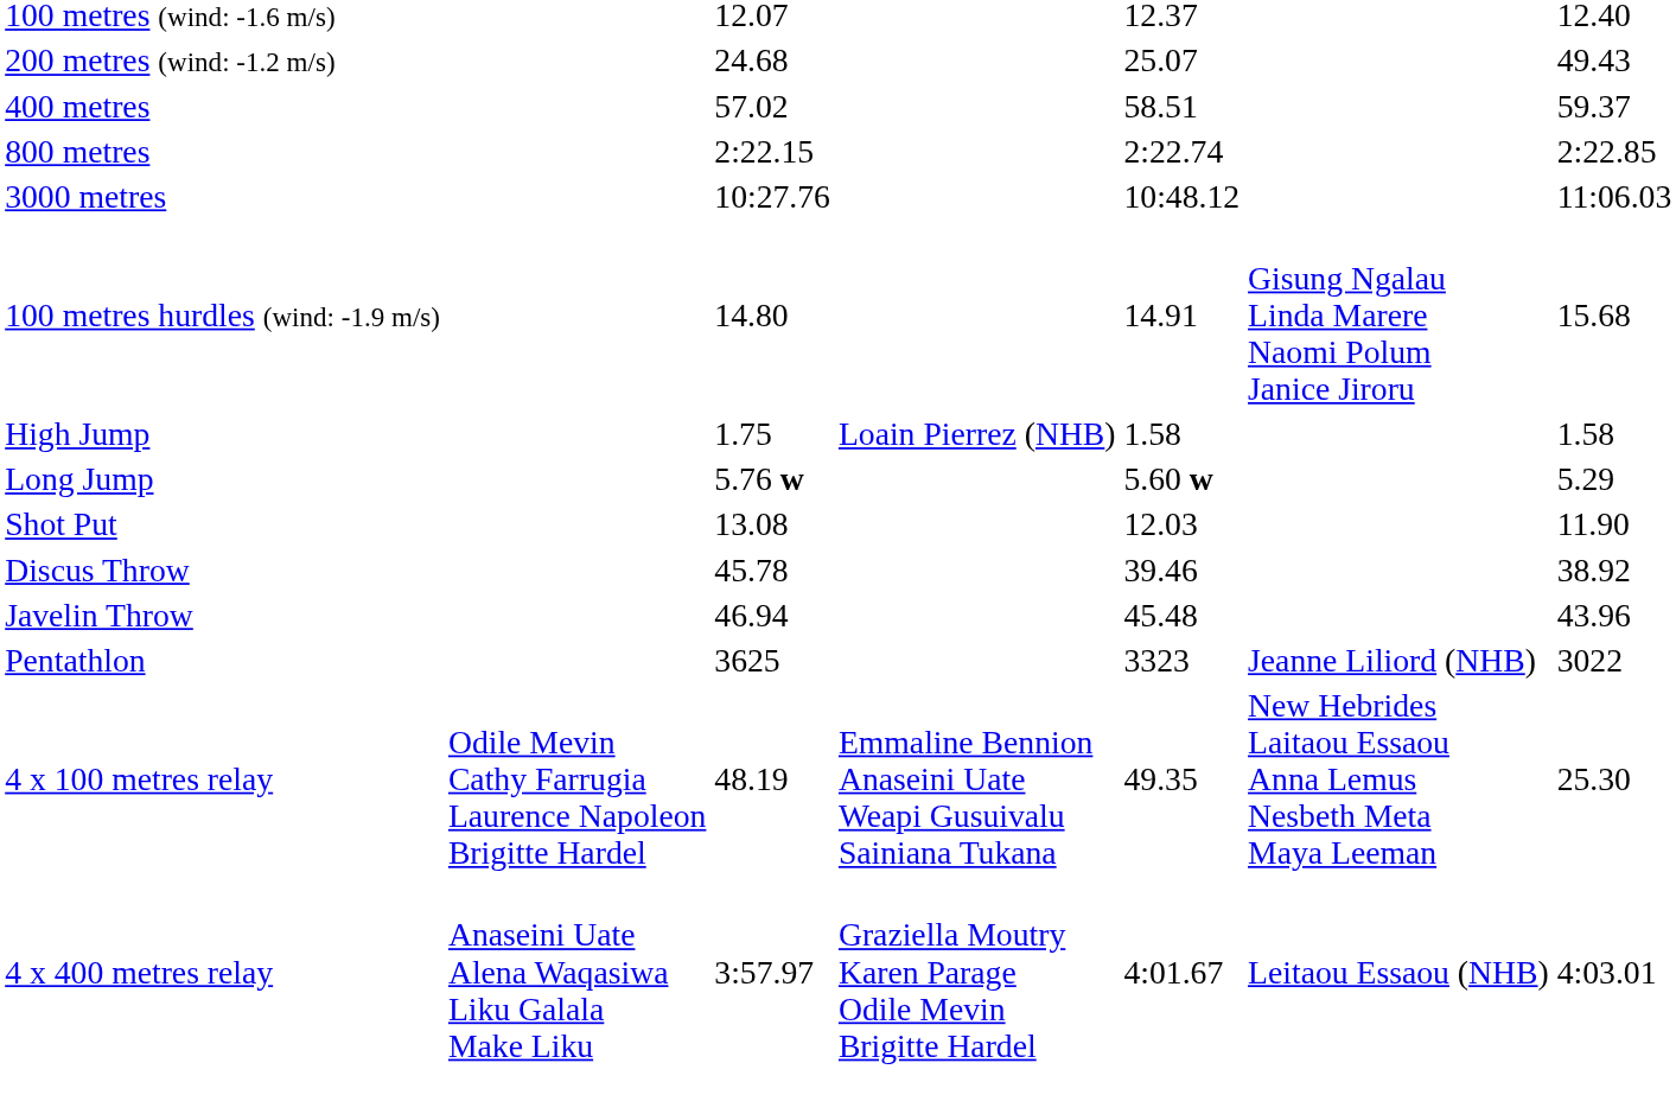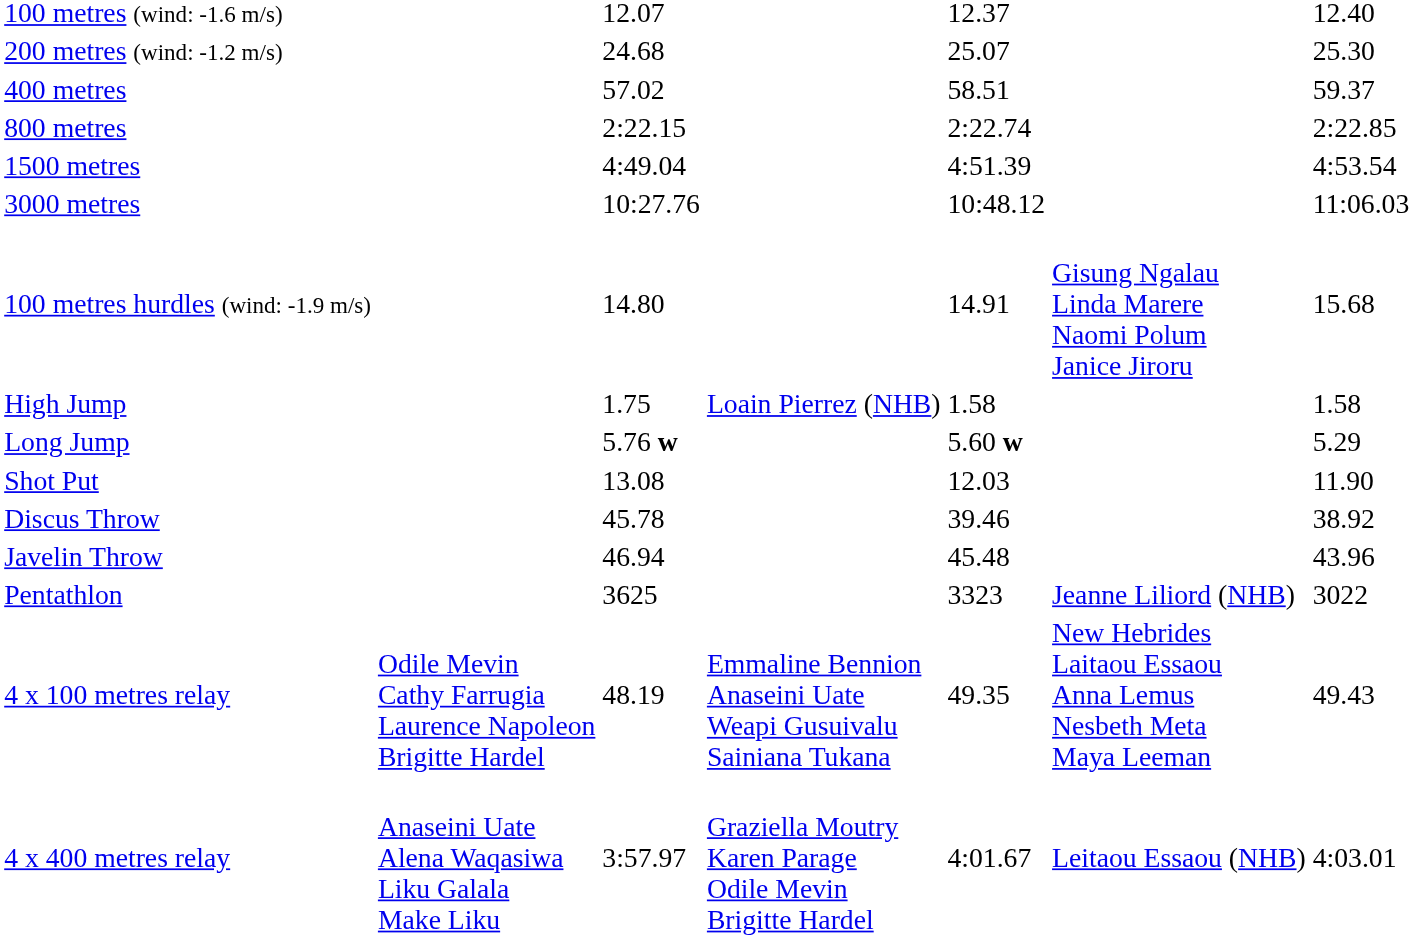 <table>
 <tr>
 <td><a href='#'>100 metres</a> <small>(wind: -1.6 m/s)</small></td>
 <td></td>
 <td>12.07</td>
 <td></td>
 <td>12.37</td>
 <td></td>
 <td>12.40</td>
 </tr>
 <tr>
 <td><a href='#'>200 metres</a> <small>(wind: -1.2 m/s)</small></td>
 <td></td>
 <td>24.68</td>
 <td></td>
 <td>25.07</td>
 <td></td>
-<td>49.43</td>
+<td>25.30</td>
 </tr>
 <tr>
 <td><a href='#'>400 metres</a></td>
 <td></td>
 <td>57.02</td>
 <td></td>
 <td>58.51</td>
 <td></td>
 <td>59.37</td>
 </tr>
 <tr>
 <td><a href='#'>800 metres</a></td>
 <td></td>
 <td>2:22.15</td>
 <td></td>
 <td>2:22.74</td>
 <td></td>
 <td>2:22.85</td>
+</tr>
+<tr>
+<td><a href='#'>1500 metres</a></td>
+<td></td>
+<td>4:49.04</td>
+<td></td>
+<td>4:51.39</td>
+<td></td>
+<td>4:53.54</td>
 </tr>
 <tr>
 <td><a href='#'>3000 metres</a></td>
 <td></td>
 <td>10:27.76</td>
 <td></td>
 <td>10:48.12</td>
 <td></td>
 <td>11:06.03</td>
 </tr>
 <tr>
 <td><a href='#'>100 metres hurdles</a> <small>(wind: -1.9 m/s)</small></td>
 <td></td>
 <td>14.80</td>
 <td></td>
 <td>14.91</td>
 <td> <br> <a href='#'>Gisung Ngalau</a> <br> <a href='#'>Linda Marere</a> <br> <a href='#'>Naomi Polum</a> <br> <a href='#'>Janice Jiroru</a></td>
 <td>15.68</td>
 </tr>
 <tr>
 <td><a href='#'>High Jump</a></td>
 <td></td>
 <td>1.75</td>
 <td> <a href='#'>Loain Pierrez</a> (<a href='#'>NHB</a>)</td>
 <td>1.58</td>
 <td></td>
 <td>1.58</td>
 </tr>
 <tr>
 <td><a href='#'>Long Jump</a></td>
 <td></td>
 <td>5.76 <strong>w</strong></td>
 <td></td>
 <td>5.60 <strong>w</strong></td>
 <td></td>
 <td>5.29</td>
 </tr>
 <tr>
 <td><a href='#'>Shot Put</a></td>
 <td></td>
 <td>13.08</td>
 <td></td>
 <td>12.03</td>
 <td></td>
 <td>11.90</td>
 </tr>
 <tr>
 <td><a href='#'>Discus Throw</a></td>
 <td></td>
 <td>45.78</td>
 <td></td>
 <td>39.46</td>
 <td></td>
 <td>38.92</td>
 </tr>
 <tr>
 <td><a href='#'>Javelin Throw</a></td>
 <td></td>
 <td>46.94</td>
 <td></td>
 <td>45.48</td>
 <td></td>
 <td>43.96</td>
 </tr>
 <tr>
 <td><a href='#'>Pentathlon</a></td>
 <td></td>
 <td>3625</td>
 <td></td>
 <td>3323</td>
 <td> <a href='#'>Jeanne Liliord</a> (<a href='#'>NHB</a>)</td>
 <td>3022</td>
 </tr>
 <tr>
 <td><a href='#'>4 x 100 metres relay</a></td>
 <td> <br> <a href='#'>Odile Mevin</a> <br> <a href='#'>Cathy Farrugia</a> <br> <a href='#'>Laurence Napoleon</a> <br> <a href='#'>Brigitte Hardel</a></td>
 <td>48.19</td>
 <td> <br> <a href='#'>Emmaline Bennion</a> <br> <a href='#'>Anaseini Uate</a> <br> <a href='#'>Weapi Gusuivalu</a> <br> <a href='#'>Sainiana Tukana</a></td>
 <td>49.35</td>
 <td> <a href='#'>New Hebrides</a> <br> <a href='#'>Laitaou Essaou</a> <br> <a href='#'>Anna Lemus</a> <br> <a href='#'>Nesbeth Meta</a> <br> <a href='#'>Maya Leeman</a></td>
-<td>25.30</td>
+<td>49.43</td>
 </tr>
 <tr>
 <td><a href='#'>4 x 400 metres relay</a></td>
 <td> <br> <a href='#'>Anaseini Uate</a> <br> <a href='#'>Alena Waqasiwa</a> <br> <a href='#'>Liku Galala</a> <br> <a href='#'>Make Liku</a></td>
 <td>3:57.97</td>
 <td> <br> <a href='#'>Graziella Moutry</a> <br> <a href='#'>Karen Parage</a> <br> <a href='#'>Odile Mevin</a> <br> <a href='#'>Brigitte Hardel</a></td>
 <td>4:01.67</td>
 <td> <a href='#'>Leitaou Essaou</a> (<a href='#'>NHB</a>)</td>
 <td>4:03.01</td>
 </tr>
 </table>
